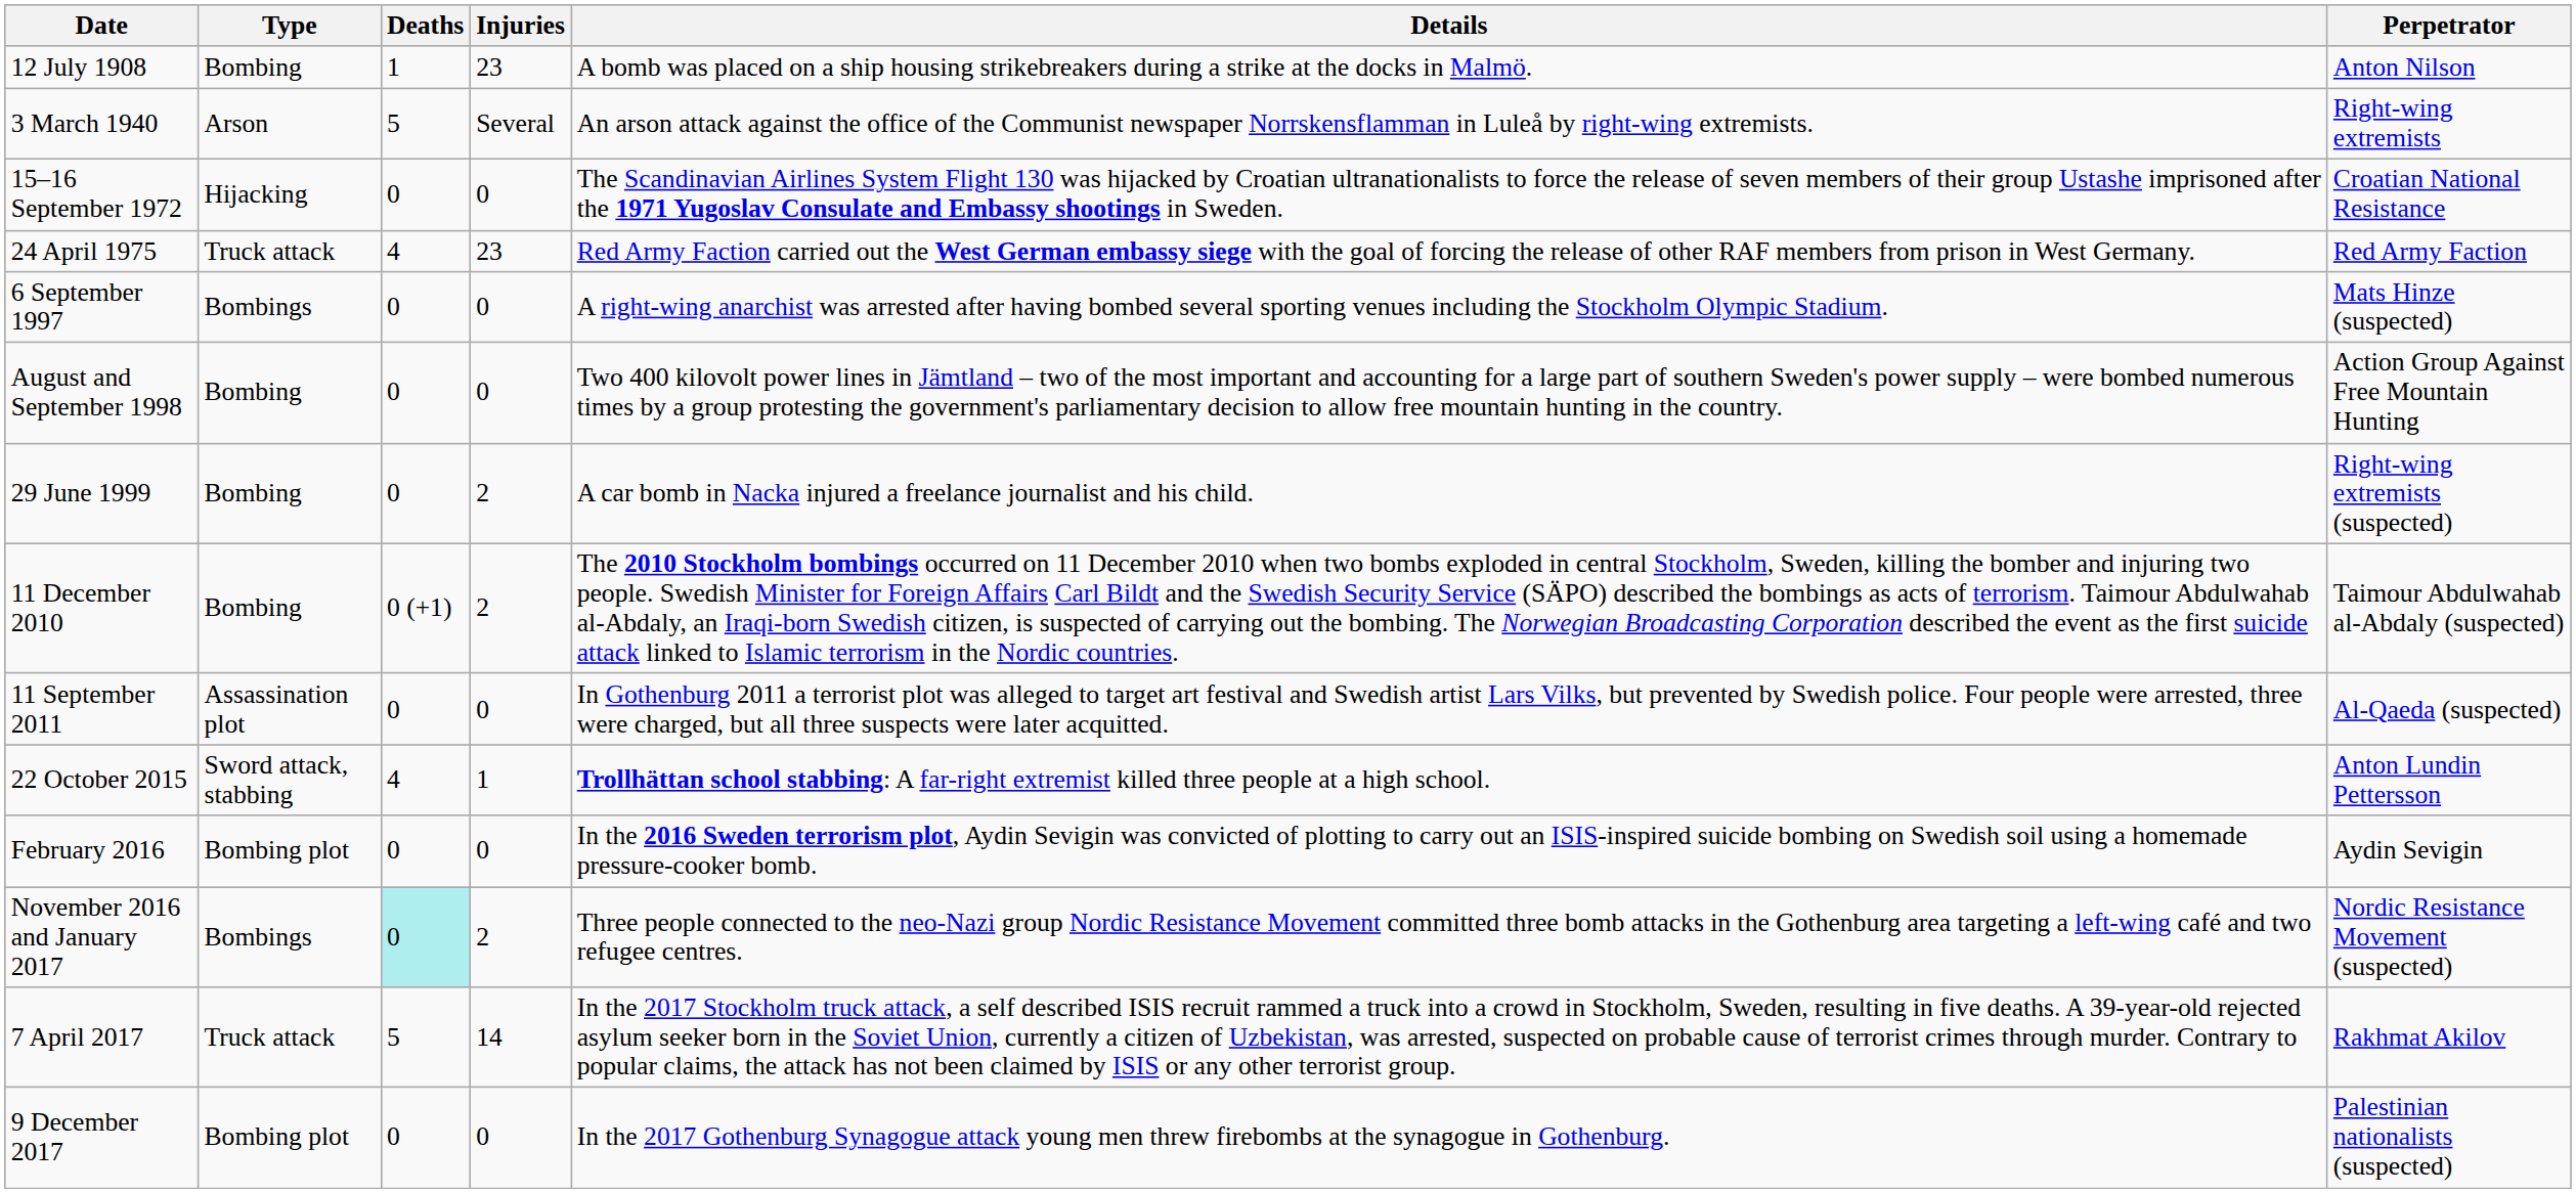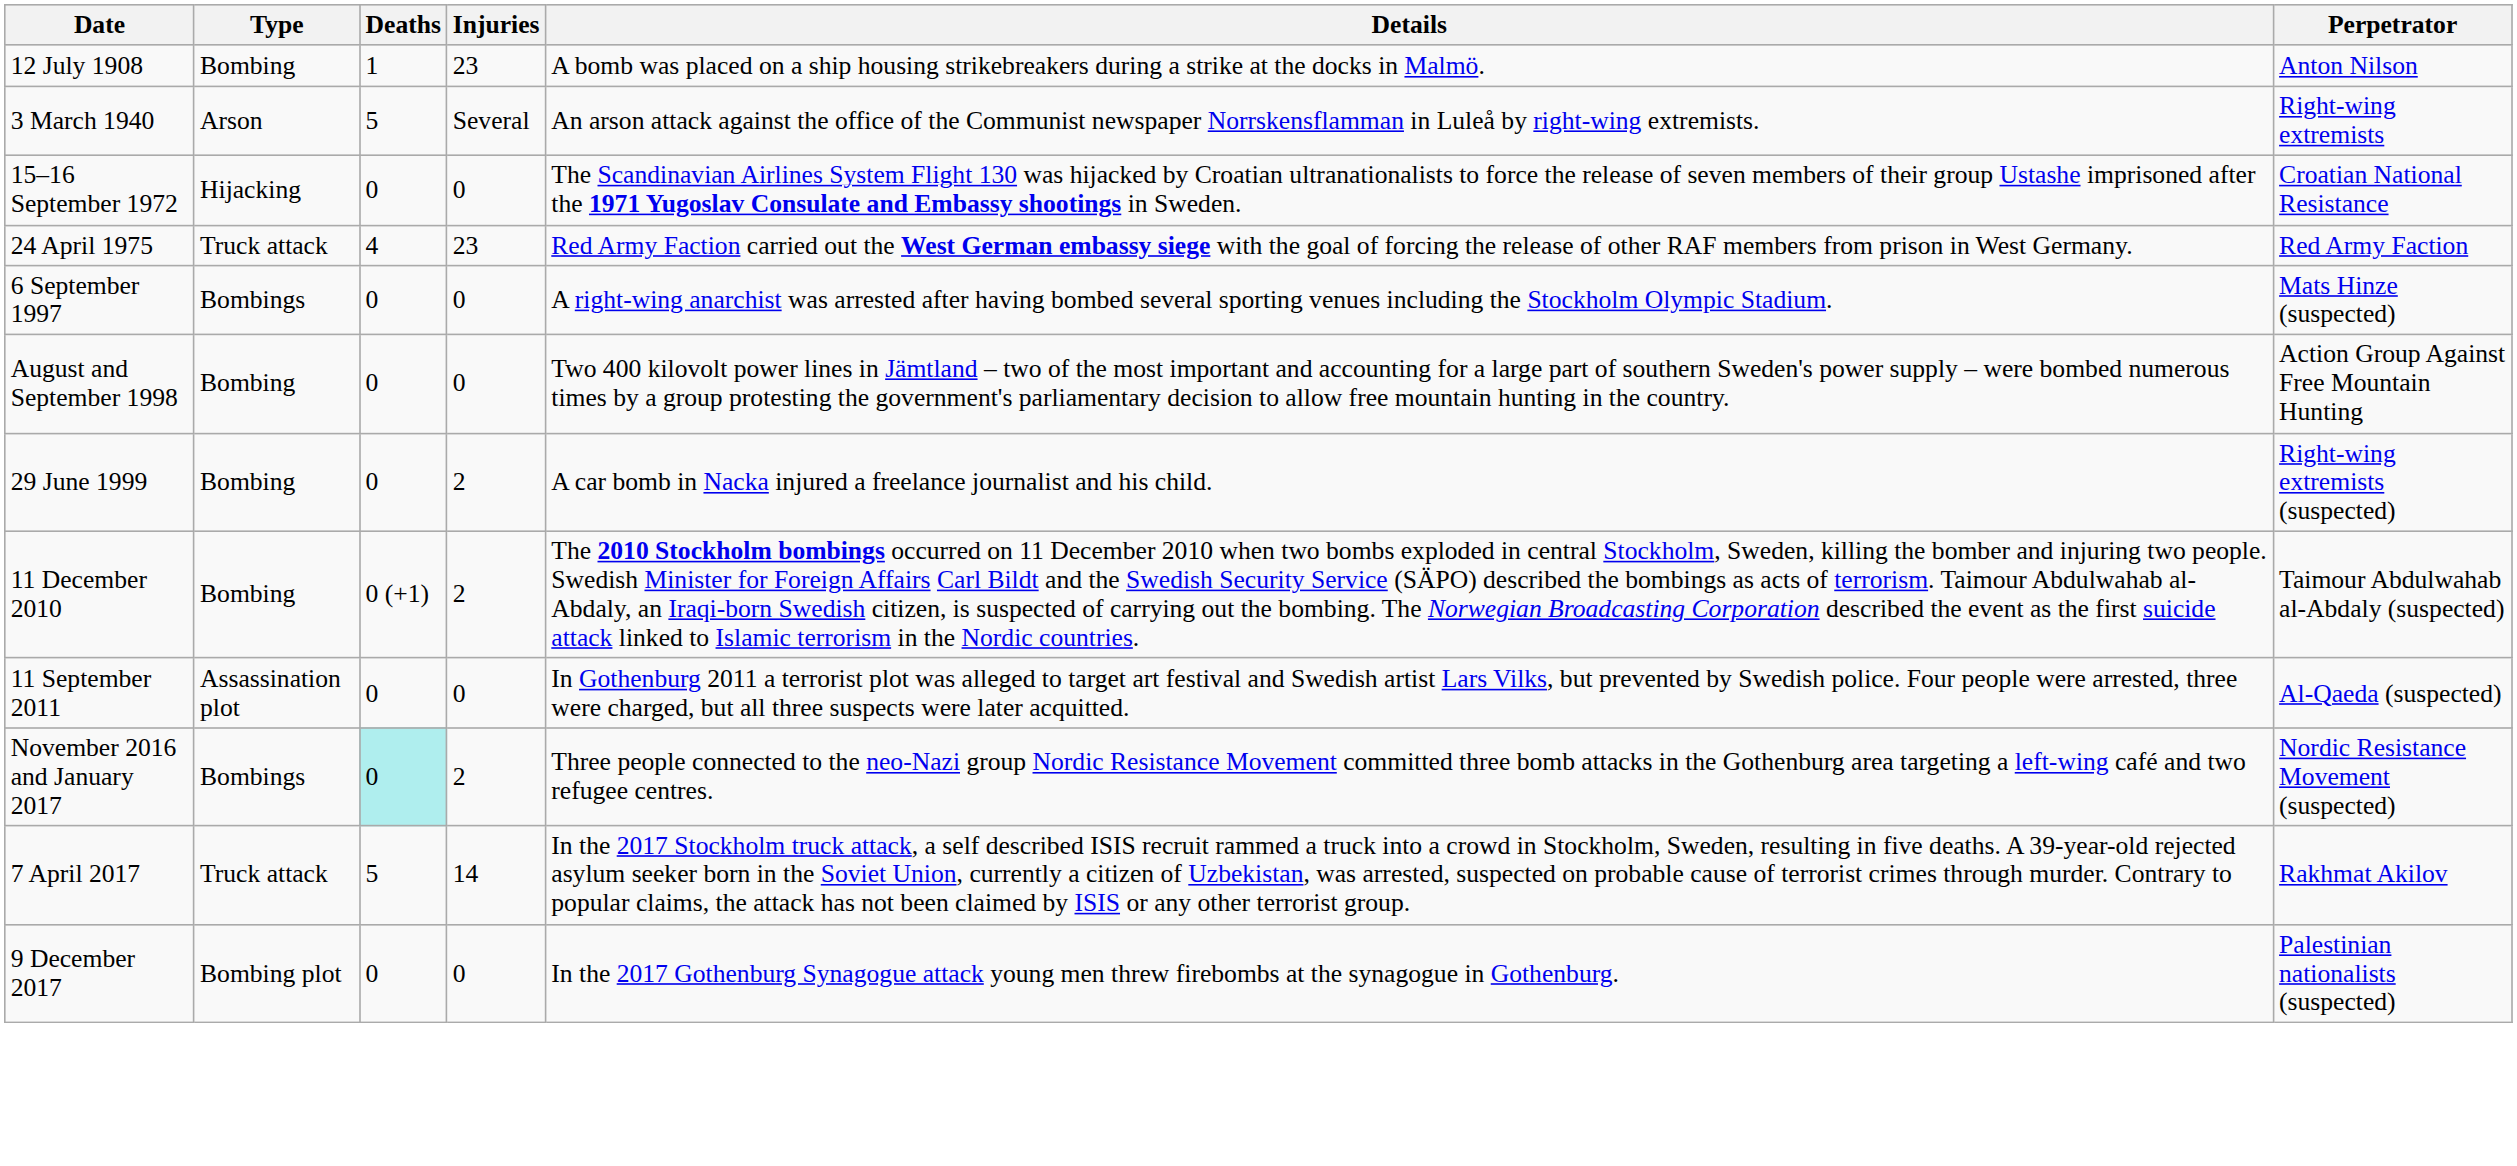 <table class="wikitable sortable">
 <tr>
 <th>Date</th>
 <th>Type</th>
 <th data-sort-type="number">Deaths</th>
 <th data-sort-type="number">Injuries</th>
 <th class="unsortable">Details</th>
 <th>Perpetrator<br></th>
 </tr>
 <tr>
 <td>12 July 1908</td>
 <td>Bombing</td>
 <td>1</td>
 <td>23</td>
 <td>A bomb was placed on a ship housing strikebreakers during a strike at the docks in <a href='#'>Malmö</a>.</td>
 <td><a href='#'>Anton Nilson</a></td>
 </tr>
 <tr>
 <td>3 March 1940</td>
 <td>Arson</td>
 <td>5</td>
 <td>Several</td>
 <td>An arson attack against the office of the Communist newspaper <a href='#'>Norrskensflamman</a> in Luleå by <a href='#'>right-wing</a> extremists.</td>
 <td><a href='#'>Right-wing extremists</a></td>
 </tr>
 <tr>
 <td>15–16 September 1972</td>
 <td>Hijacking</td>
 <td>0</td>
 <td>0</td>
 <td>The <a href='#'>Scandinavian Airlines System Flight 130</a> was hijacked by Croatian ultranationalists to force the release of seven members of their group <a href='#'>Ustashe</a> imprisoned after the <strong><a href='#'>1971 Yugoslav Consulate and Embassy shootings</a></strong> in Sweden.</td>
 <td><a href='#'>Croatian National Resistance</a></td>
 </tr>
 <tr>
 <td>24 April 1975</td>
 <td>Truck attack</td>
 <td>4</td>
 <td>23</td>
 <td><a href='#'>Red Army Faction</a> carried out the <strong><a href='#'>West German embassy siege</a></strong> with the goal of forcing the release of other RAF members from prison in West Germany.</td>
 <td><a href='#'>Red Army Faction</a></td>
 </tr>
 <tr>
 <td>6 September 1997</td>
 <td>Bombings</td>
 <td>0</td>
 <td>0</td>
 <td>A <a href='#'>right-wing anarchist</a> was arrested after having bombed several sporting venues including the <a href='#'>Stockholm Olympic Stadium</a>.</td>
 <td><a href='#'>Mats Hinze</a> (suspected)</td>
 </tr>
 <tr>
 <td>August and September 1998</td>
 <td>Bombing</td>
 <td>0</td>
 <td>0</td>
 <td>Two 400 kilovolt power lines in <a href='#'>Jämtland</a> – two of the most important and accounting for a large part of southern Sweden's power supply – were bombed numerous times by a group protesting the government's parliamentary decision to allow free mountain hunting in the country.</td>
 <td>Action Group Against Free Mountain Hunting</td>
 </tr>
 <tr>
 <td>29 June 1999</td>
 <td>Bombing</td>
 <td>0</td>
 <td>2</td>
 <td>A car bomb in <a href='#'>Nacka</a> injured a freelance journalist and his child.</td>
 <td><a href='#'>Right-wing extremists</a> (suspected)</td>
 </tr>
 <tr>
 <td>11 December 2010</td>
 <td>Bombing</td>
 <td>0 (+1)</td>
 <td>2</td>
 <td>The <strong><a href='#'>2010 Stockholm bombings</a></strong> occurred on 11 December 2010 when two bombs exploded in central <a href='#'>Stockholm</a>, Sweden, killing the bomber and injuring two people. Swedish <a href='#'>Minister for Foreign Affairs</a> <a href='#'>Carl Bildt</a> and the <a href='#'>Swedish Security Service</a> (SÄPO) described the bombings as acts of <a href='#'>terrorism</a>. Taimour Abdulwahab al-Abdaly, an <a href='#'>Iraqi-born Swedish</a> citizen, is suspected of carrying out the bombing. The <em><a href='#'>Norwegian Broadcasting Corporation</a></em> described the event as the first <a href='#'>suicide attack</a> linked to <a href='#'>Islamic terrorism</a> in the <a href='#'>Nordic countries</a>.</td>
 <td>Taimour Abdulwahab al-Abdaly (suspected)</td>
 </tr>
 <tr>
 <td>11 September 2011</td>
 <td>Assassination plot</td>
 <td>0</td>
 <td>0</td>
 <td>In <a href='#'>Gothenburg</a> 2011 a terrorist plot was alleged to target art festival and Swedish artist <a href='#'>Lars Vilks</a>, but prevented by Swedish police. Four people were arrested, three were charged, but all three suspects were later acquitted.</td>
 <td><a href='#'>Al-Qaeda</a> (suspected)</td>
 </tr>
 <tr>
-<td>22 October 2015</td>
-<td>Sword attack, stabbing</td>
-<td>4</td>
-<td>1</td>
-<td><strong><a href='#'>Trollhättan school stabbing</a></strong>: A <a href='#'>far-right extremist</a> killed three people at a high school.</td>
-<td><a href='#'>Anton Lundin Pettersson</a></td>
-</tr>
-<tr>
-<td>February 2016</td>
-<td>Bombing plot</td>
-<td>0</td>
-<td>0</td>
-<td>In the <strong><a href='#'>2016 Sweden terrorism plot</a></strong>, Aydin Sevigin was convicted of plotting to carry out an <a href='#'>ISIS</a>-inspired suicide bombing on Swedish soil using a homemade pressure-cooker bomb.</td>
-<td>Aydin Sevigin</td>
-</tr>
-<tr>
 <td>November 2016 and January 2017</td>
 <td>Bombings</td>
 <td style="background: paleturquoise;">0</td>
 <td>2</td>
 <td>Three people connected to the <a href='#'>neo-Nazi</a> group <a href='#'>Nordic Resistance Movement</a> committed three bomb attacks in the Gothenburg area targeting a <a href='#'>left-wing</a> café and two refugee centres.</td>
 <td><a href='#'>Nordic Resistance Movement</a> (suspected)</td>
 </tr>
 <tr>
 <td>7 April 2017</td>
 <td>Truck attack</td>
 <td>5</td>
 <td>14</td>
 <td>In the <a href='#'>2017 Stockholm truck attack</a>, a self described ISIS recruit rammed a truck into a crowd in Stockholm, Sweden, resulting in five deaths. A 39-year-old rejected asylum seeker born in the <a href='#'>Soviet Union</a>, currently a citizen of <a href='#'>Uzbekistan</a>, was arrested, suspected on probable cause of terrorist crimes through murder. Contrary to popular claims, the attack has not been claimed by <a href='#'>ISIS</a> or any other terrorist group.</td>
 <td><a href='#'>Rakhmat Akilov</a></td>
 </tr>
 <tr>
 <td>9 December 2017</td>
 <td>Bombing plot</td>
 <td>0</td>
 <td>0</td>
 <td>In the <a href='#'>2017 Gothenburg Synagogue attack</a> young men threw firebombs at the synagogue in <a href='#'>Gothenburg</a>.</td>
 <td><a href='#'>Palestinian nationalists</a> (suspected)</td>
 </tr>
 </table>
